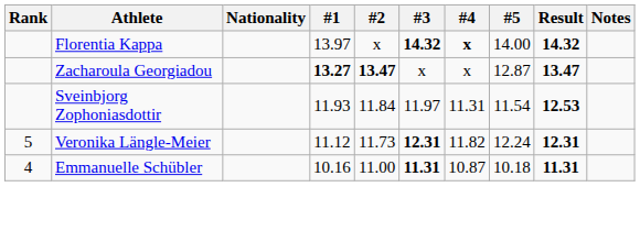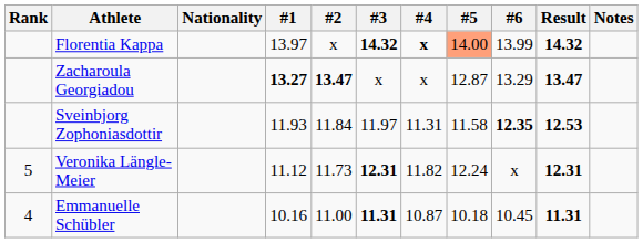 <table class="wikitable sortable" style="text-align:center">
 <tr>
 <th>Rank</th>
 <th>Athlete</th>
 <th>Nationality</th>
 <th>#1</th>
 <th>#2</th>
 <th>#3</th>
 <th>#4</th>
 <th>#5</th>
+<th>#6</th>
 <th>Result</th>
 <th>Notes</th>
 </tr>
 <tr>
 <td></td>
 <td align="left"><a href='#'>Florentia Kappa</a></td>
 <td align=left></td>
 <td>13.97</td>
 <td>x</td>
 <td><strong>14.32</strong></td>
 <td><strong>x</strong></td>
-<td>14.00</td>
+<td style="background: lightsalmon;">14.00</td>
+<td>13.99</td>
 <td><strong>14.32</strong></td>
 <td></td>
 </tr>
 <tr>
 <td></td>
 <td align="left"><a href='#'>Zacharoula Georgiadou</a></td>
 <td align=left></td>
 <td><strong>13.27</strong></td>
 <td><strong>13.47</strong></td>
 <td>x</td>
 <td>x</td>
 <td>12.87</td>
+<td>13.29</td>
 <td><strong>13.47</strong></td>
 <td></td>
 </tr>
 <tr>
 <td></td>
 <td align="left"><a href='#'>Sveinbjorg Zophoniasdottir</a></td>
 <td align=left></td>
 <td>11.93</td>
 <td>11.84</td>
 <td>11.97</td>
 <td>11.31</td>
-<td>11.54</td>
+<td>11.58</td>
+<td><strong>12.35</strong></td>
 <td><strong>12.53</strong></td>
 <td></td>
 </tr>
 <tr>
 <td>5</td>
 <td align="left"><a href='#'>Veronika Längle-Meier</a></td>
 <td align=left></td>
 <td>11.12</td>
 <td>11.73</td>
 <td><strong>12.31</strong></td>
 <td>11.82</td>
 <td>12.24</td>
+<td>x</td>
 <td><strong>12.31</strong></td>
 <td></td>
 </tr>
 <tr>
 <td>4</td>
 <td align="left"><a href='#'>Emmanuelle Schübler</a></td>
 <td align=left></td>
 <td>10.16</td>
 <td>11.00</td>
 <td><strong>11.31</strong></td>
 <td>10.87</td>
 <td>10.18</td>
+<td>10.45</td>
 <td><strong>11.31</strong></td>
 <td></td>
 </tr>
 </table>
